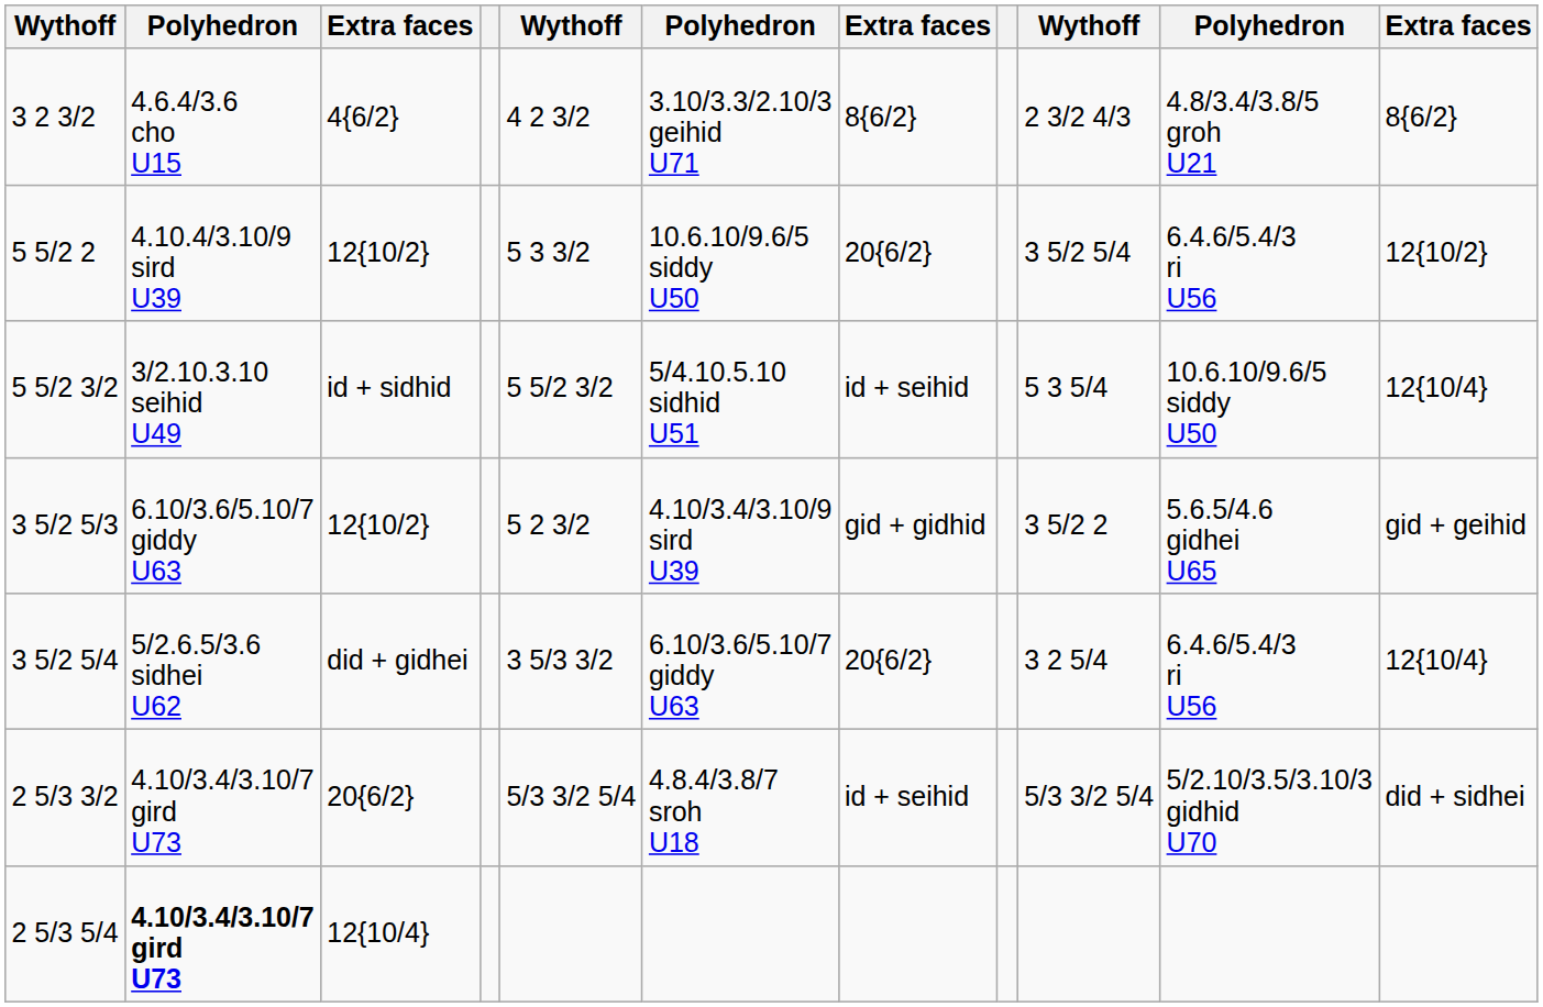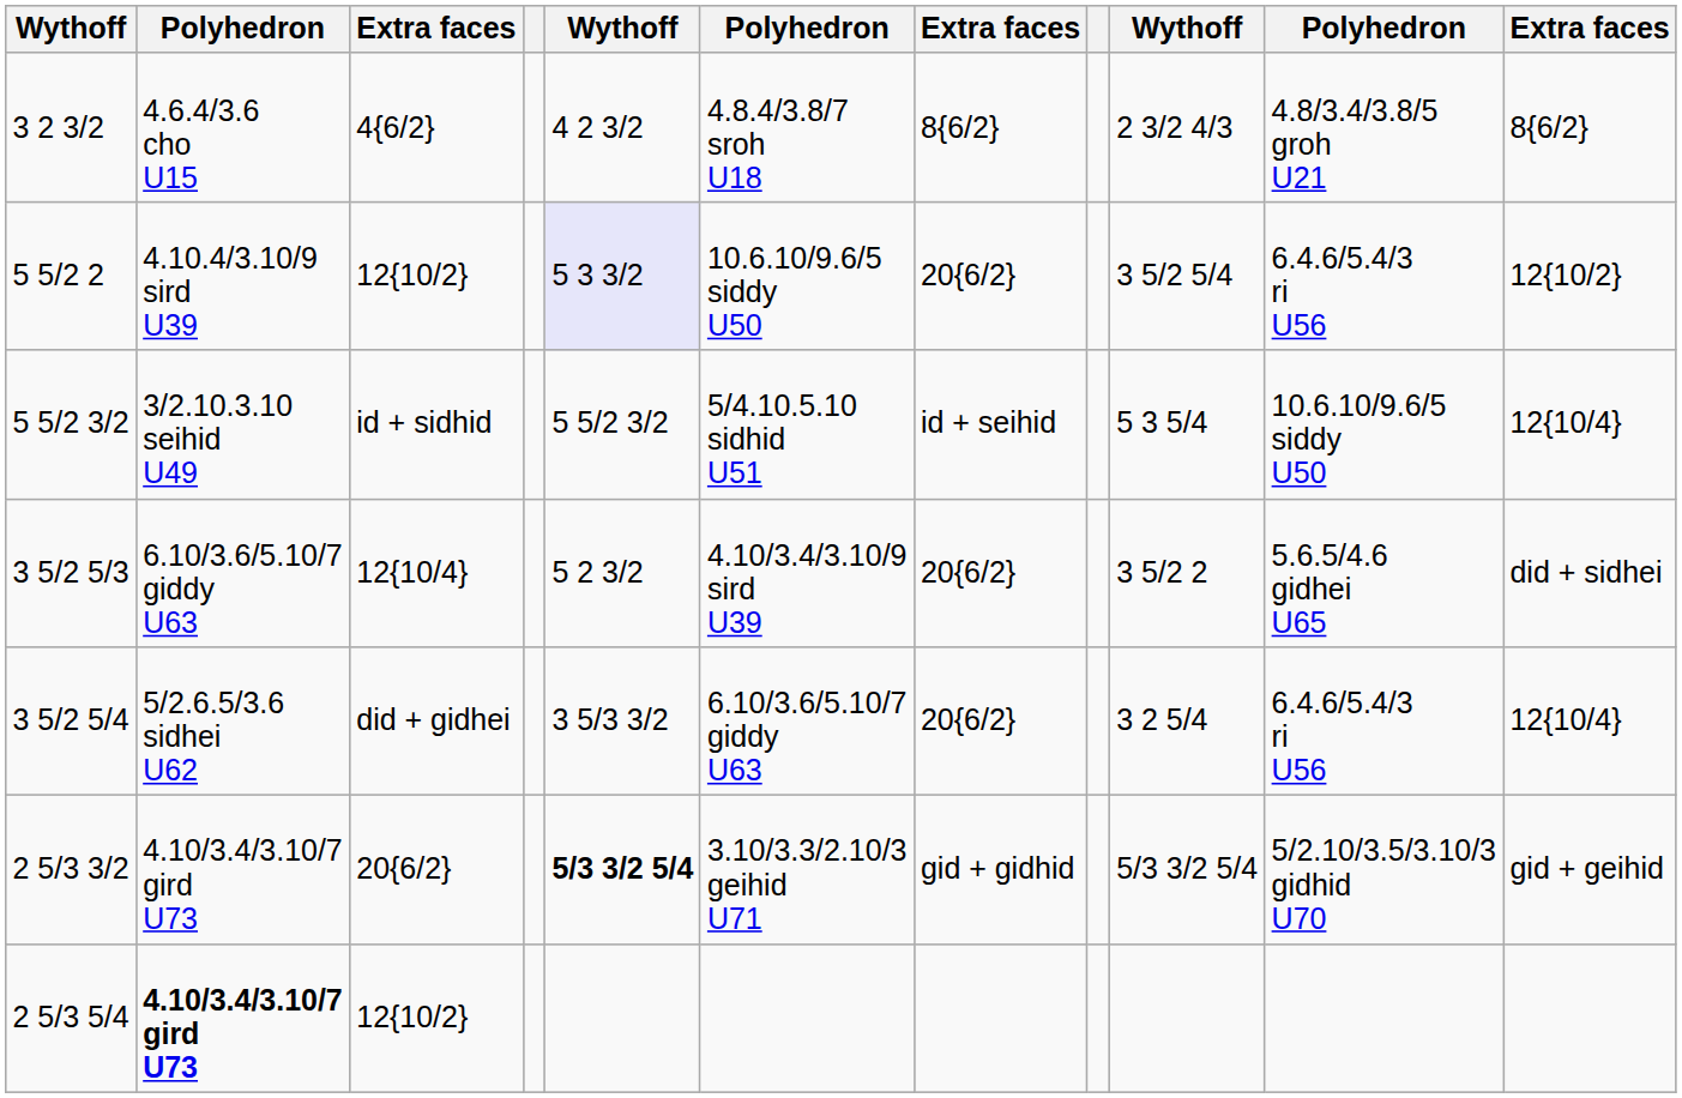 <table class="wikitable">
 <tr>
 <th>Wythoff</th>
 <th>Polyhedron</th>
 <th>Extra faces</th>
 <th> </th>
 <th>Wythoff</th>
 <th>Polyhedron</th>
 <th>Extra faces</th>
 <th> </th>
 <th>Wythoff</th>
 <th>Polyhedron</th>
 <th>Extra faces</th>
 </tr>
 <tr>
 <td>3 2 3/2 </td>
 <td><br>4.6.4/3.6<br>cho<br><a href='#'>U15</a></td>
 <td>4{6/2}</td>
 <td> </td>
 <td>4 2 3/2 </td>
-<td><br>3.10/3.3/2.10/3<br>geihid<br><a href='#'>U71</a></td>
+<td><br>4.8.4/3.8/7<br>sroh<br><a href='#'>U18</a></td>
 <td>8{6/2}</td>
 <td> </td>
 <td>2 3/2 4/3 </td>
 <td><br>4.8/3.4/3.8/5<br>groh<br><a href='#'>U21</a></td>
 <td>8{6/2}</td>
 </tr>
 <tr>
 <td>5 5/2 2 </td>
 <td><br>4.10.4/3.10/9<br>sird<br><a href='#'>U39</a></td>
 <td>12{10/2}</td>
 <td> </td>
-<td>5 3 3/2 </td>
+<td style="background: lavender;">5 3 3/2 </td>
 <td><br>10.6.10/9.6/5<br>siddy<br><a href='#'>U50</a></td>
 <td>20{6/2}</td>
 <td> </td>
 <td>3 5/2 5/4 </td>
 <td><br>6.4.6/5.4/3<br>ri<br><a href='#'>U56</a></td>
 <td>12{10/2}</td>
 </tr>
 <tr>
 <td>5 5/2 3/2 </td>
 <td><br>3/2.10.3.10<br>seihid<br><a href='#'>U49</a></td>
 <td>id + sidhid</td>
 <td> </td>
 <td>5 5/2 3/2 </td>
 <td><br>5/4.10.5.10<br>sidhid<br><a href='#'>U51</a></td>
 <td>id + seihid</td>
 <td> </td>
 <td>5 3 5/4 </td>
 <td><br>10.6.10/9.6/5<br>siddy<br><a href='#'>U50</a></td>
 <td>12{10/4}</td>
 </tr>
 <tr>
 <td>3 5/2 5/3 </td>
 <td><br>6.10/3.6/5.10/7<br>giddy<br><a href='#'>U63</a></td>
-<td>12{10/2}</td>
+<td>12{10/4}</td>
 <td> </td>
 <td>5 2 3/2 </td>
 <td><br>4.10/3.4/3.10/9<br>sird<br><a href='#'>U39</a></td>
-<td>gid + gidhid</td>
+<td>20{6/2}</td>
 <td> </td>
 <td>3 5/2 2 </td>
 <td><br>5.6.5/4.6<br>gidhei<br><a href='#'>U65</a></td>
-<td>gid + geihid</td>
+<td>did + sidhei</td>
 </tr>
 <tr>
 <td>3 5/2 5/4 </td>
 <td><br>5/2.6.5/3.6<br>sidhei<br><a href='#'>U62</a></td>
 <td>did + gidhei</td>
 <td> </td>
 <td>3 5/3 3/2 </td>
 <td><br>6.10/3.6/5.10/7<br>giddy<br><a href='#'>U63</a></td>
 <td>20{6/2}</td>
 <td> </td>
 <td>3 2 5/4 </td>
 <td><br>6.4.6/5.4/3<br>ri<br><a href='#'>U56</a></td>
 <td>12{10/4}</td>
 </tr>
 <tr>
 <td>2 5/3 3/2 </td>
 <td><br>4.10/3.4/3.10/7<br>gird<br><a href='#'>U73</a></td>
 <td>20{6/2}</td>
 <td> </td>
-<td>5/3 3/2 5/4 </td>
-<td><br>4.8.4/3.8/7<br>sroh<br><a href='#'>U18</a></td>
-<td>id + seihid</td>
+<td><strong>5/3 3/2 5/4 </strong></td>
+<td><br>3.10/3.3/2.10/3<br>geihid<br><a href='#'>U71</a></td>
+<td>gid + gidhid</td>
 <td> </td>
 <td>5/3 3/2 5/4 </td>
 <td><br>5/2.10/3.5/3.10/3<br>gidhid<br><a href='#'>U70</a></td>
-<td>did + sidhei</td>
+<td>gid + geihid</td>
 </tr>
 <tr>
 <td>2 5/3 5/4 </td>
 <td><strong><br>4.10/3.4/3.10/7<br>gird<br><a href='#'>U73</a></strong></td>
-<td>12{10/4}</td>
+<td>12{10/2}</td>
 <td> </td>
 <td> </td>
 <td> </td>
 <td> </td>
 <td> </td>
 <td> </td>
 <td> </td>
 <td> </td>
 </tr>
 </table>
